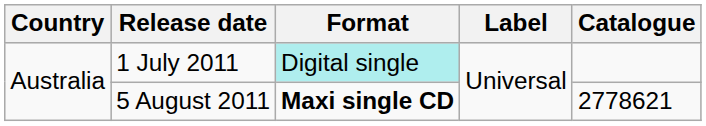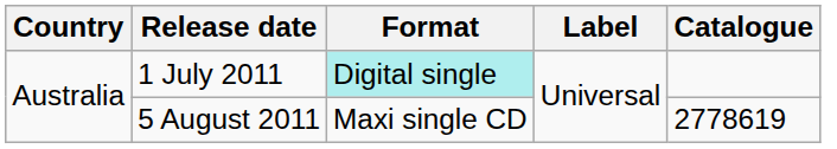 <table class="wikitable">
 <tr>
 <th>Country</th>
 <th>Release date</th>
 <th>Format</th>
 <th>Label</th>
 <th>Catalogue</th>
 </tr>
 <tr>
 <td rowspan=2>Australia</td>
 <td>1 July 2011</td>
 <td style="background: paleturquoise;">Digital single</td>
 <td rowspan=2>Universal</td>
 <td></td>
 </tr>
 <tr>
 <td>5 August 2011</td>
-<td><strong>Maxi single CD</strong></td>
-<td>2778621</td>
+<td>Maxi single CD</td>
+<td>2778619</td>
 </tr>
 </table>
